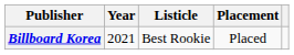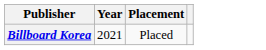 <table class="wikitable plainrowheaders" style="text-align:center">
 <tr>
 <th scope="col">Publisher</th>
 <th scope="col">Year</th>
-<th scope="col">Listicle</th>
 <th scope="col">Placement</th>
 <th scope="col"></th>
 </tr>
 <tr>
 <th scope="row"><em><a href='#'>Billboard Korea</a></em></th>
 <td>2021</td>
-<td style="text-align:left">Best Rookie</td>
 <td>Placed</td>
 <td></td>
 </tr>
 </table>
